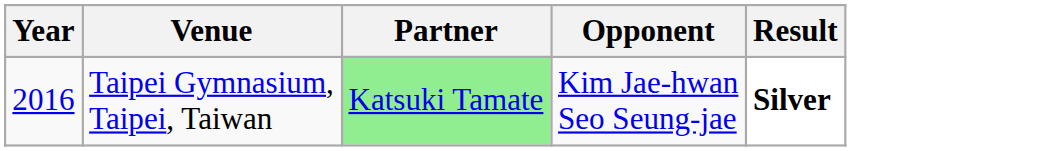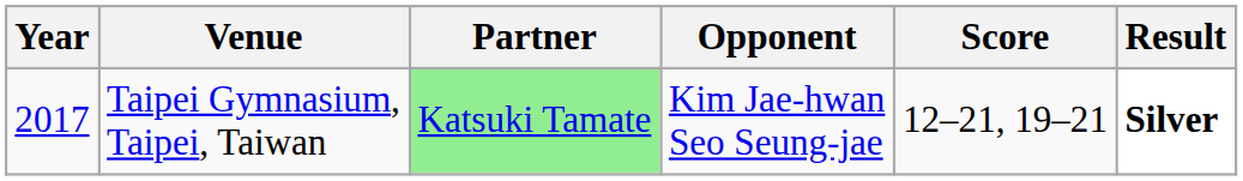 <table class="sortable wikitable" style="font-size: 90%;">
 <tr>
 <th>Year</th>
 <th>Venue</th>
 <th>Partner</th>
 <th>Opponent</th>
+<th>Score</th>
 <th>Result</th>
 </tr>
 <tr>
-<td align="center"><a href='#'>2016</a></td>
+<td align="center"><a href='#'>2017</a></td>
 <td align="left"><a href='#'>Taipei Gymnasium</a>,<br><a href='#'>Taipei</a>, Taiwan</td>
 <td align="left" style="background: lightgreen;"> <a href='#'>Katsuki Tamate</a></td>
 <td align="left"> <a href='#'>Kim Jae-hwan</a><br> <a href='#'>Seo Seung-jae</a></td>
+<td align="left">12–21, 19–21</td>
 <td style="text-align:left; background:white"> <strong>Silver</strong></td>
 </tr>
 </table>
